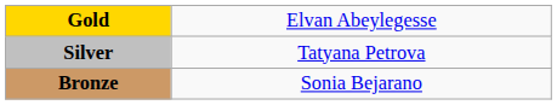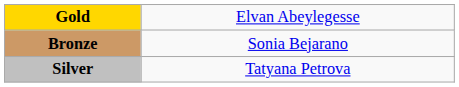 <table class="wikitable" style="text-align:center; " width="35%">
 <tr>
 <td bgcolor="gold"><strong>Gold</strong></td>
 <td><a href='#'>Elvan Abeylegesse</a><br>  <small><em></em></small></td>
 </tr>
 <tr>
+<td bgcolor="CC9966"><strong>Bronze</strong></td>
+<td><a href='#'>Sonia Bejarano</a><br>  <small><em></em></small></td>
+</tr>
+<tr>
 <td bgcolor="silver"><strong>Silver</strong></td>
 <td><a href='#'>Tatyana Petrova</a><br>  <small><em></em></small></td>
 </tr>
-<tr>
-<td bgcolor="CC9966"><strong>Bronze</strong></td>
-<td><a href='#'>Sonia Bejarano</a><br>  <small><em></em></small></td>
-</tr>
 </table>
